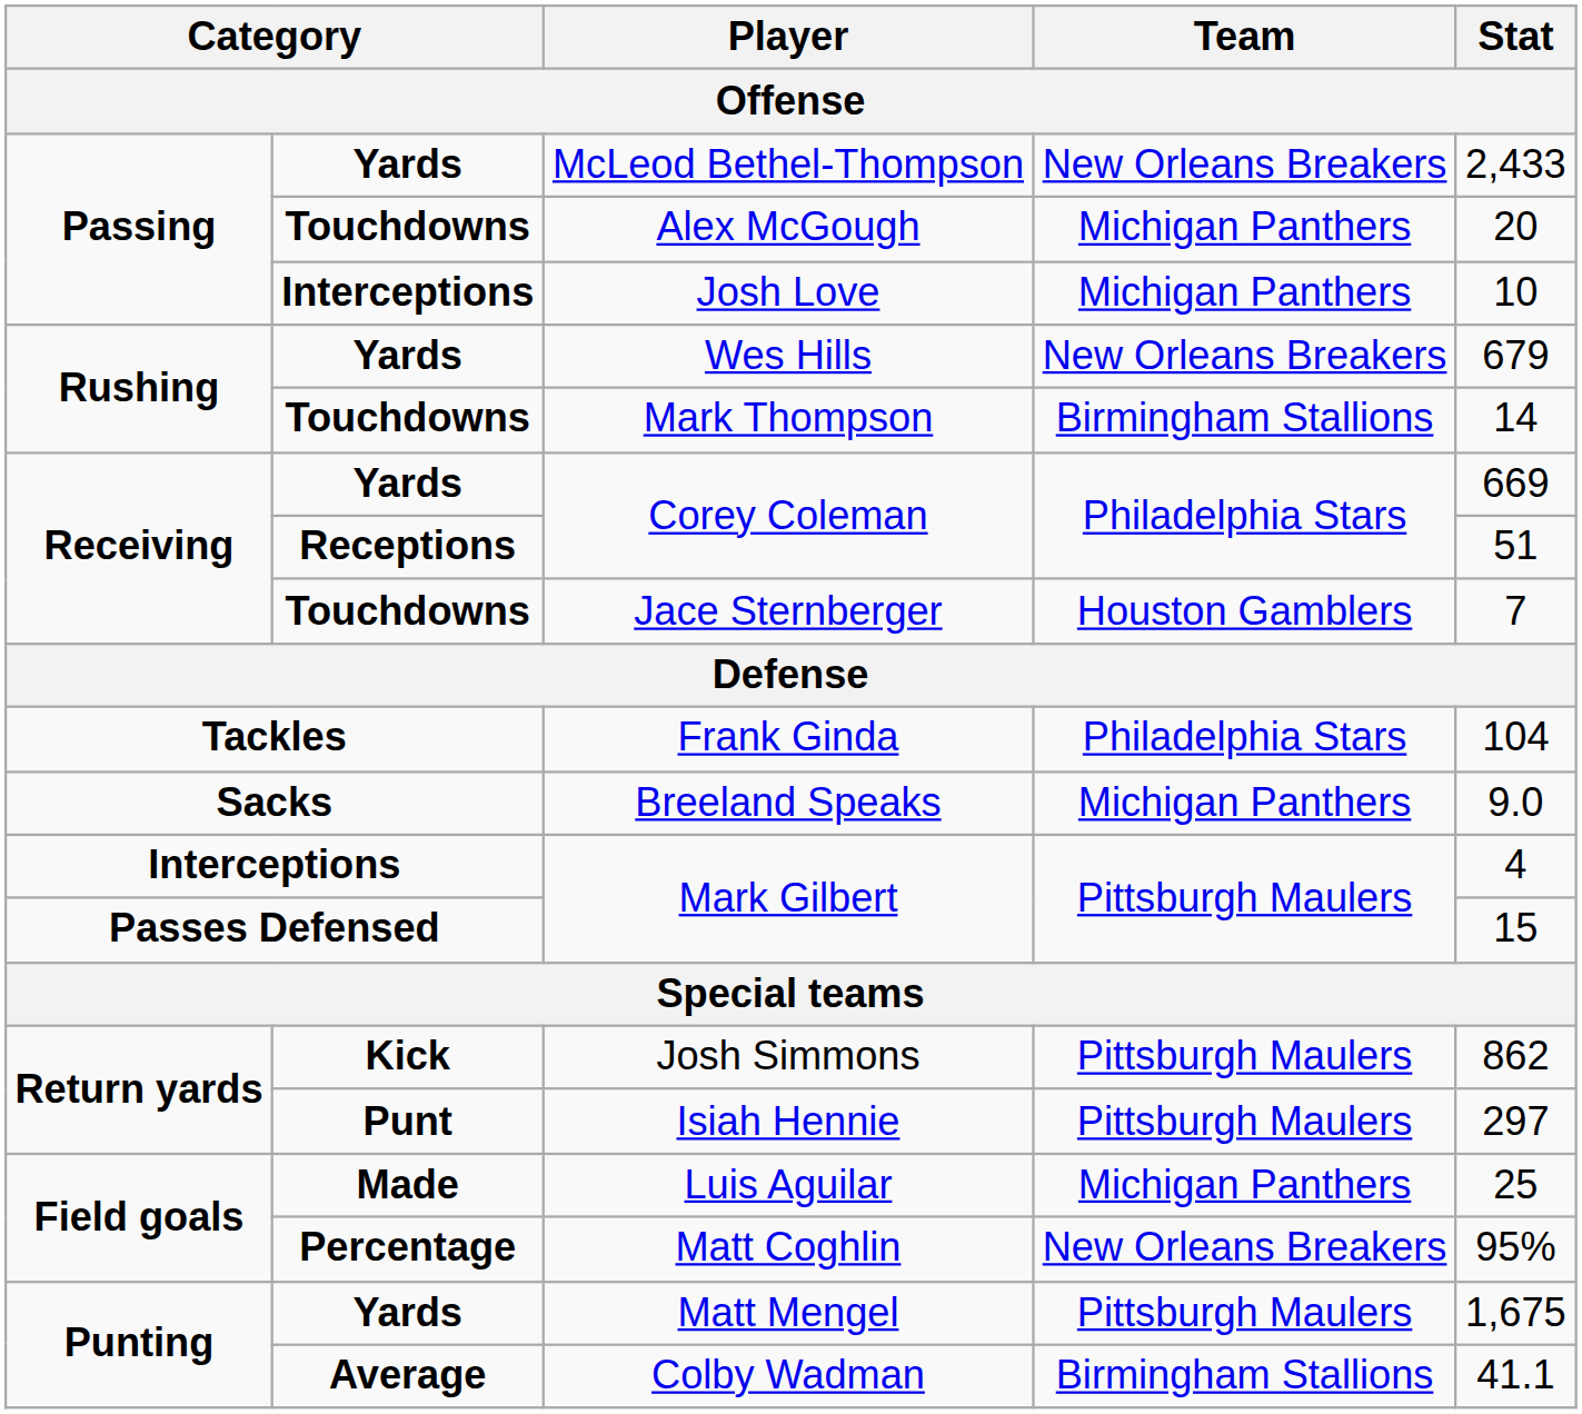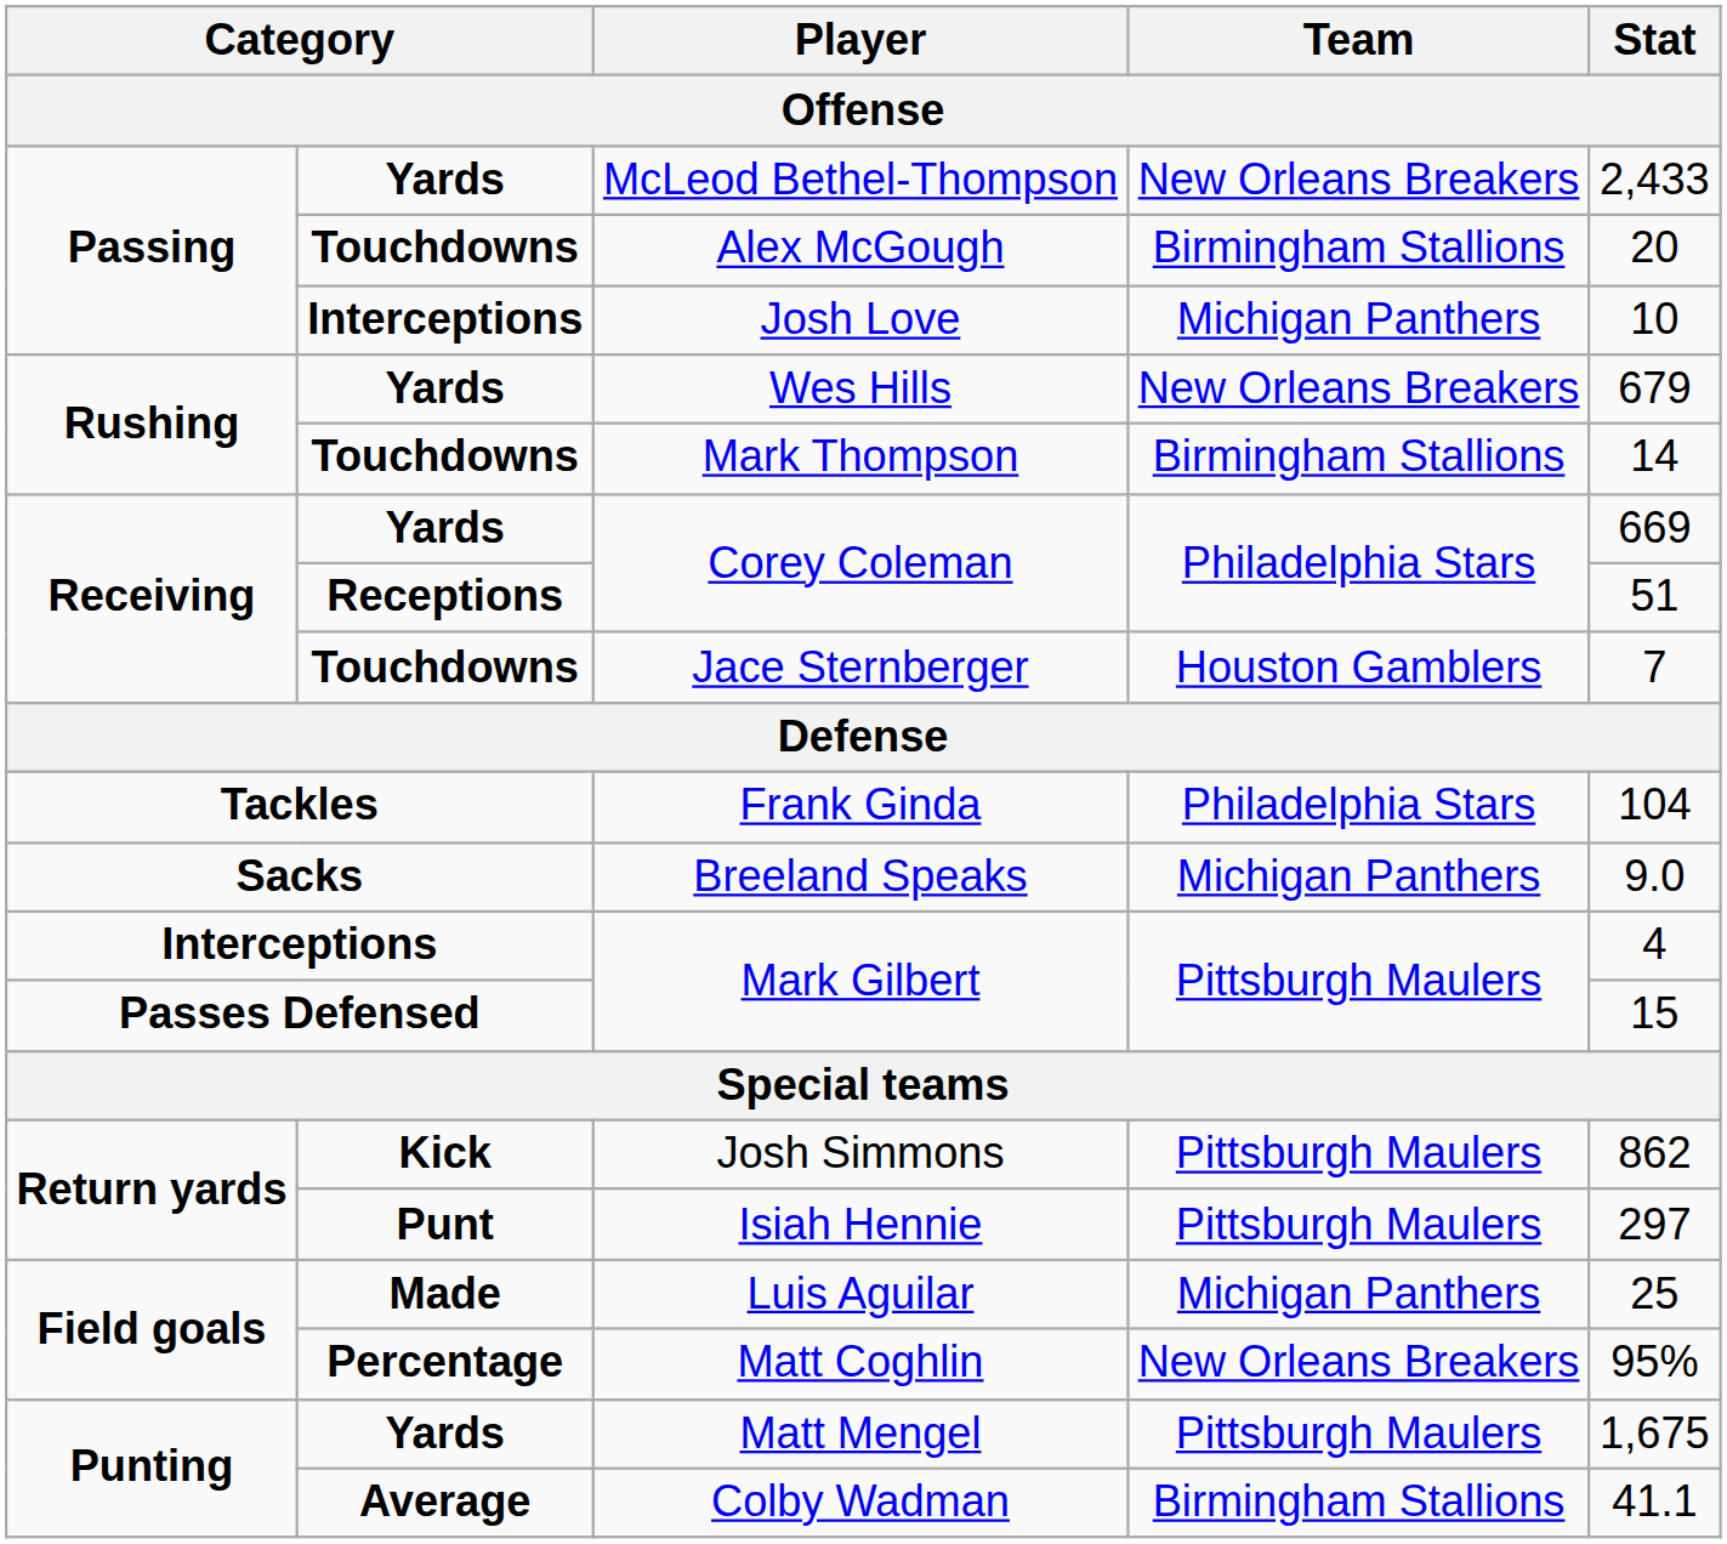 <table class="wikitable" | style="text-align:center;">
 <tr>
 <th colspan="2">Category</th>
 <th>Player</th>
 <th>Team</th>
 <th>Stat</th>
 </tr>
 <tr>
 <th colspan="5">Offense</th>
 </tr>
 <tr>
 <td rowspan="3"><strong>Passing</strong></td>
 <td><strong>Yards</strong></td>
 <td><a href='#'>McLeod Bethel-Thompson</a></td>
 <td><a href='#'>New Orleans Breakers</a></td>
 <td>2,433</td>
 </tr>
 <tr>
 <td><strong>Touchdowns</strong></td>
 <td><a href='#'>Alex McGough</a></td>
-<td><a href='#'>Michigan Panthers</a></td>
+<td><a href='#'>Birmingham Stallions</a></td>
 <td>20</td>
 </tr>
 <tr>
 <td><strong>Interceptions</strong></td>
 <td><a href='#'>Josh Love</a></td>
 <td><a href='#'>Michigan Panthers</a></td>
 <td>10</td>
 </tr>
 <tr>
 <td rowspan="2"><strong>Rushing </strong></td>
 <td><strong>Yards</strong></td>
 <td><a href='#'>Wes Hills</a></td>
 <td><a href='#'>New Orleans Breakers</a></td>
 <td>679</td>
 </tr>
 <tr>
 <td><strong>Touchdowns</strong></td>
 <td><a href='#'>Mark Thompson</a></td>
 <td><a href='#'>Birmingham Stallions</a></td>
 <td>14</td>
 </tr>
 <tr>
 <td rowspan="3"><strong>Receiving </strong></td>
 <td><strong>Yards</strong></td>
 <td rowspan="2"><a href='#'>Corey Coleman</a></td>
 <td rowspan="2"><a href='#'>Philadelphia Stars</a></td>
 <td>669</td>
 </tr>
 <tr>
 <td><strong>Receptions</strong></td>
 <td>51</td>
 </tr>
 <tr>
 <td><strong>Touchdowns</strong></td>
 <td><a href='#'>Jace Sternberger</a></td>
 <td><a href='#'>Houston Gamblers</a></td>
 <td>7</td>
 </tr>
 <tr>
 <th colspan="5">Defense</th>
 </tr>
 <tr>
 <td colspan="2"><strong>Tackles</strong></td>
 <td><a href='#'>Frank Ginda</a></td>
 <td><a href='#'>Philadelphia Stars</a></td>
 <td>104</td>
 </tr>
 <tr>
 <td colspan="2"><strong>Sacks</strong></td>
 <td><a href='#'>Breeland Speaks</a></td>
 <td><a href='#'>Michigan Panthers</a></td>
 <td>9.0</td>
 </tr>
 <tr>
 <td colspan="2"><strong>Interceptions</strong></td>
 <td rowspan="2"><a href='#'>Mark Gilbert</a></td>
 <td rowspan="2"><a href='#'>Pittsburgh Maulers</a></td>
 <td>4</td>
 </tr>
 <tr>
 <td colspan="2"><strong>Passes Defensed</strong></td>
 <td>15</td>
 </tr>
 <tr>
 <th colspan="5">Special teams</th>
 </tr>
 <tr>
 <td rowspan="2"><strong>Return yards</strong></td>
 <td><strong>Kick </strong></td>
 <td>Josh Simmons</td>
 <td><a href='#'>Pittsburgh Maulers</a></td>
 <td>862</td>
 </tr>
 <tr>
 <td><strong>Punt</strong></td>
 <td><a href='#'>Isiah Hennie</a></td>
 <td><a href='#'>Pittsburgh Maulers</a></td>
 <td>297</td>
 </tr>
 <tr>
 <td rowspan="2"><strong>Field goals</strong></td>
 <td><strong>Made</strong></td>
 <td><a href='#'>Luis Aguilar</a></td>
 <td><a href='#'>Michigan Panthers</a></td>
 <td>25</td>
 </tr>
 <tr>
 <td><strong>Percentage</strong></td>
 <td><a href='#'>Matt Coghlin</a></td>
 <td><a href='#'>New Orleans Breakers</a></td>
 <td>95%</td>
 </tr>
 <tr>
 <td rowspan="2"><strong>Punting </strong></td>
 <td><strong>Yards</strong></td>
 <td><a href='#'>Matt Mengel</a></td>
 <td><a href='#'>Pittsburgh Maulers</a></td>
 <td>1,675</td>
 </tr>
 <tr>
 <td><strong>Average</strong></td>
 <td><a href='#'>Colby Wadman</a></td>
 <td><a href='#'>Birmingham Stallions</a></td>
 <td>41.1</td>
 </tr>
 </table>
